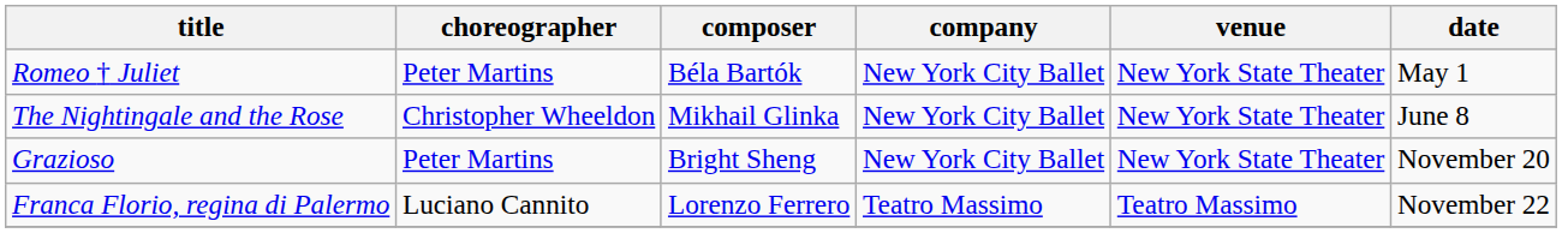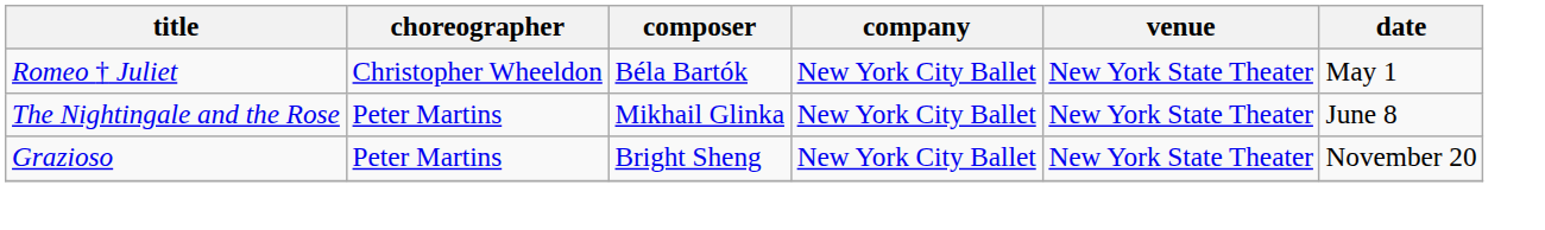 <table class="wikitable sortable">
 <tr>
 <th>title</th>
 <th>choreographer</th>
 <th>composer</th>
 <th>company</th>
 <th>venue</th>
 <th>date</th>
 </tr>
 <tr>
 <td><em><a href='#'>Romeo </em>†<em> Juliet</a></em></td>
-<td><a href='#'>Peter Martins</a></td>
+<td><a href='#'>Christopher Wheeldon</a></td>
 <td><a href='#'>Béla Bartók</a></td>
 <td><a href='#'>New York City Ballet</a></td>
 <td><a href='#'>New York State Theater</a></td>
 <td>May 1</td>
 </tr>
 <tr>
 <td><em><a href='#'>The Nightingale and the Rose</a></em></td>
-<td><a href='#'>Christopher Wheeldon</a></td>
+<td><a href='#'>Peter Martins</a></td>
 <td><a href='#'>Mikhail Glinka</a></td>
 <td><a href='#'>New York City Ballet</a></td>
 <td><a href='#'>New York State Theater</a></td>
 <td>June 8</td>
 </tr>
 <tr>
 <td><em><a href='#'>Grazioso</a></em></td>
 <td><a href='#'>Peter Martins</a></td>
 <td><a href='#'>Bright Sheng</a></td>
 <td><a href='#'>New York City Ballet</a></td>
 <td><a href='#'>New York State Theater</a></td>
 <td>November 20</td>
 </tr>
 <tr>
-<td><em><a href='#'>Franca Florio, regina di Palermo</a></em></td>
-<td>Luciano Cannito</td>
-<td><a href='#'>Lorenzo Ferrero</a></td>
-<td><a href='#'>Teatro Massimo</a></td>
-<td><a href='#'>Teatro Massimo</a></td>
-<td>November 22</td>
-</tr>
-<tr>
 </tr>
 </table>
